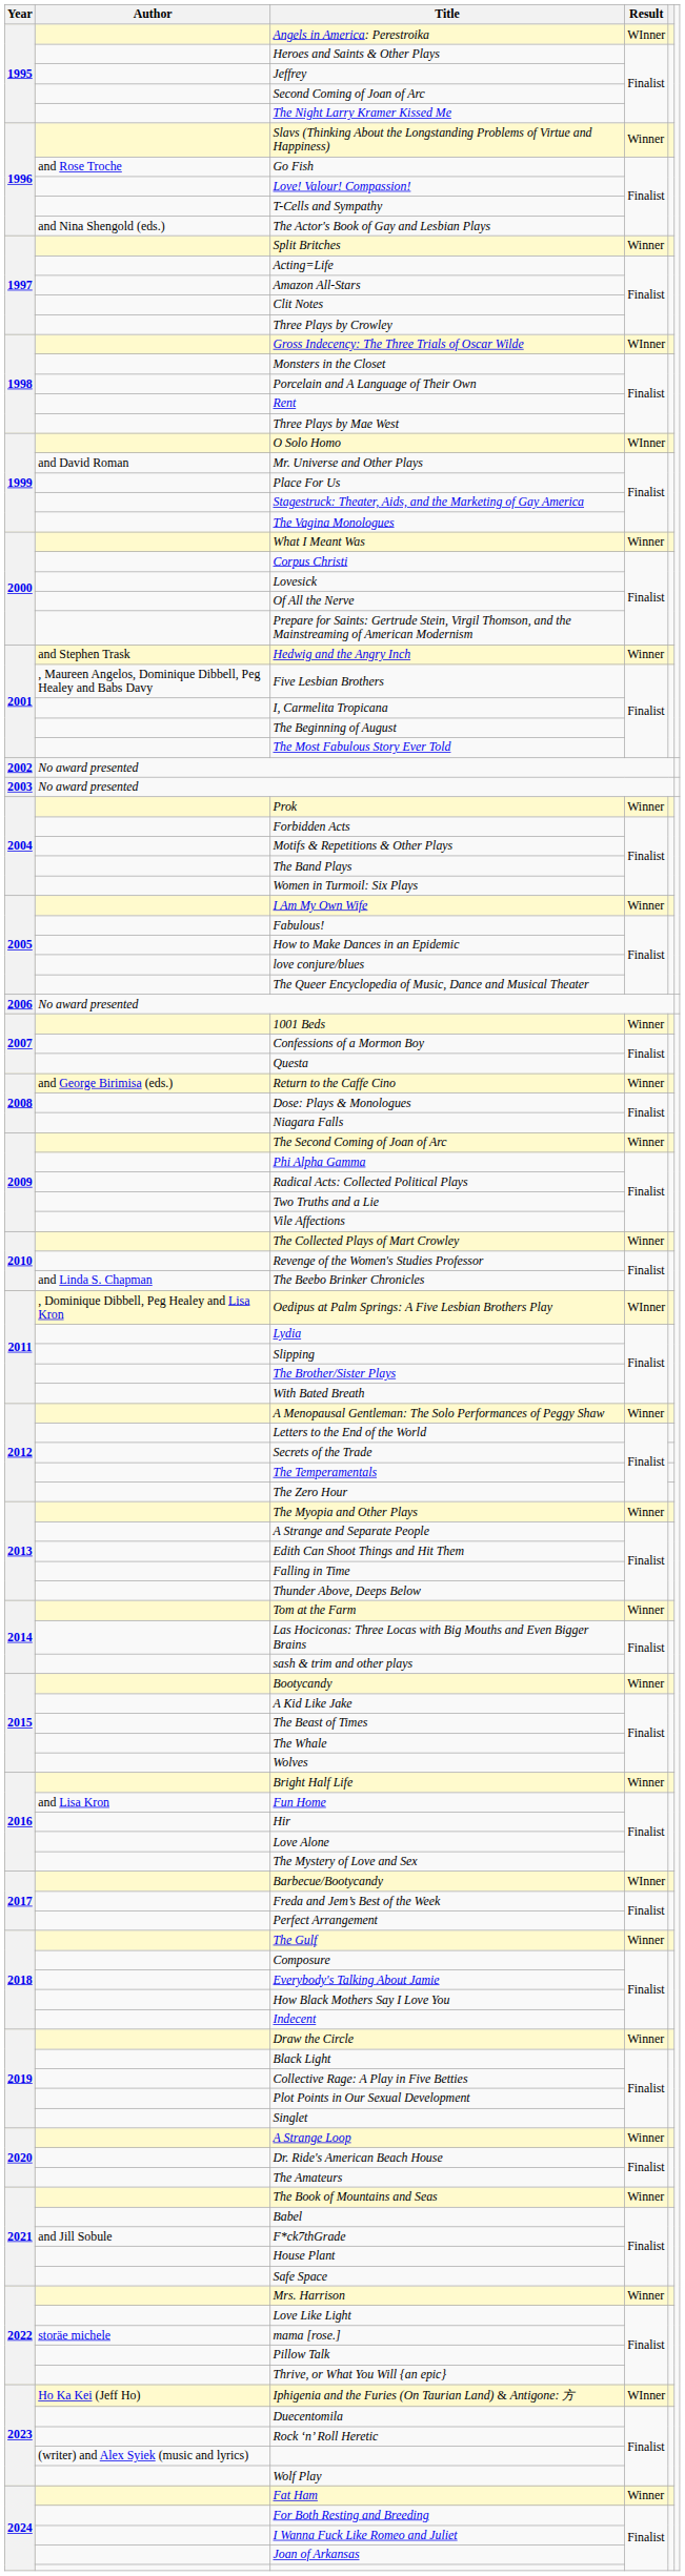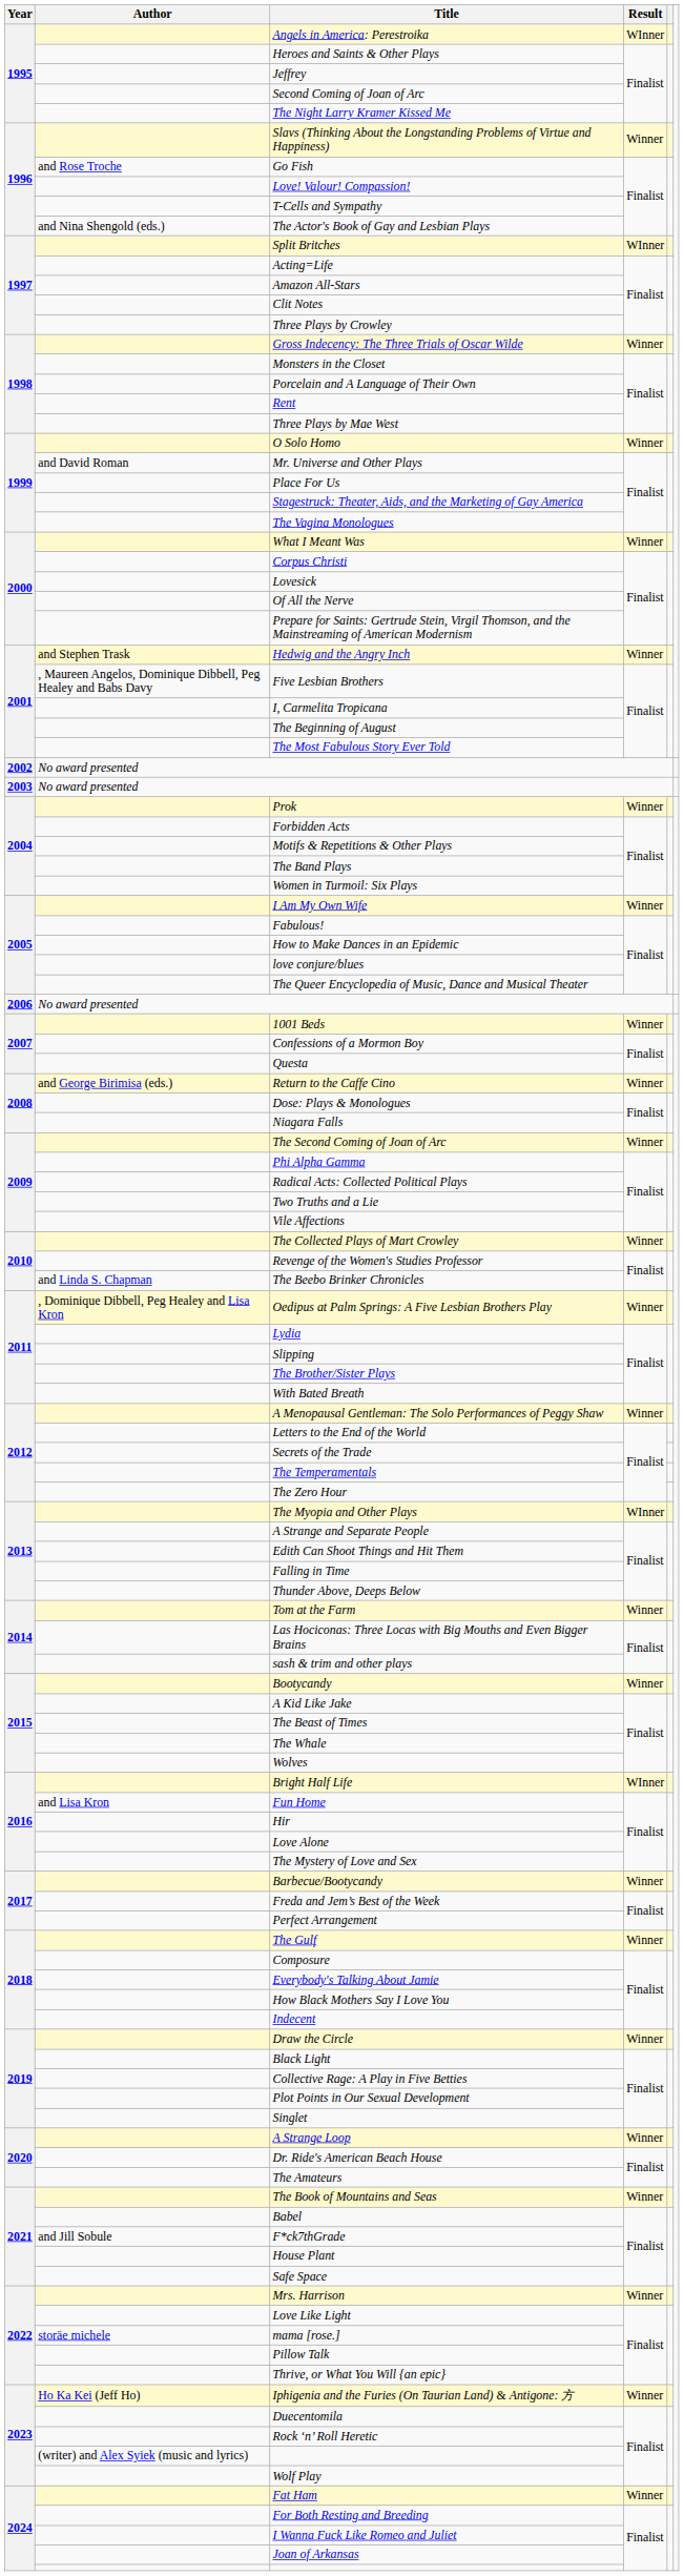 <table class="wikitable sortable">
 <tr>
 <th scope="col">Year</th>
 <th scope="col">Author</th>
 <th scope="col">Title</th>
 <th scope="col">Result</th>
 <th scope="col"></th>
 </tr>
 <tr style="background:LemonChiffon; color:black">
 <th rowspan="5"><a href='#'>1995</a></th>
 <td></td>
 <td><em><a href='#'>Angels in America</a>: Perestroika</em></td>
 <td>WInner</td>
 <td></td>
 </tr>
 <tr>
 <td></td>
 <td><em>Heroes and Saints & Other Plays</em></td>
 <td rowspan="4">Finalist</td>
 <td rowspan="4"></td>
 </tr>
 <tr>
 <td></td>
 <td><em>Jeffrey</em></td>
 </tr>
 <tr>
 <td></td>
 <td><em>Second Coming of Joan of Arc</em></td>
 </tr>
 <tr>
 <td></td>
 <td><em><a href='#'>The Night Larry Kramer Kissed Me</a></em></td>
 </tr>
 <tr style="background:LemonChiffon; color:black">
 <th rowspan="5"><a href='#'>1996</a></th>
 <td></td>
 <td><em>Slavs (Thinking About the Longstanding Problems of Virtue and Happiness)</em></td>
 <td>Winner</td>
 <td></td>
 </tr>
 <tr>
 <td> and <a href='#'>Rose Troche</a></td>
 <td><em>Go Fish</em></td>
 <td rowspan="4">Finalist</td>
 <td rowspan="4"></td>
 </tr>
 <tr>
 <td></td>
 <td><em><a href='#'>Love! Valour! Compassion!</a></em></td>
 </tr>
 <tr>
 <td></td>
 <td><em>T-Cells and Sympathy</em></td>
 </tr>
 <tr>
 <td> and Nina Shengold (eds.)</td>
 <td><em>The Actor's Book of Gay and Lesbian Plays</em></td>
 </tr>
 <tr style="background:LemonChiffon; color:black">
 <th rowspan="5"><a href='#'>1997</a></th>
 <td></td>
 <td><em>Split Britches</em></td>
-<td>Winner</td>
+<td>WInner</td>
 <td></td>
 </tr>
 <tr>
 <td></td>
 <td><em>Acting=Life</em></td>
 <td rowspan="4">Finalist</td>
 <td rowspan="4"></td>
 </tr>
 <tr>
 <td></td>
 <td><em>Amazon All-Stars</em></td>
 </tr>
 <tr>
 <td></td>
 <td><em>Clit Notes</em></td>
 </tr>
 <tr>
 <td></td>
 <td><em>Three Plays by Crowley</em></td>
 </tr>
 <tr style="background:LemonChiffon; color:black">
 <th rowspan="5"><a href='#'>1998</a></th>
 <td></td>
 <td><em><a href='#'>Gross Indecency: The Three Trials of Oscar Wilde</a></em></td>
-<td>WInner</td>
+<td>Winner</td>
 <td></td>
 </tr>
 <tr>
 <td></td>
 <td><em>Monsters in the Closet</em></td>
 <td rowspan="4">Finalist</td>
 <td rowspan="4"></td>
 </tr>
 <tr>
 <td></td>
 <td><em>Porcelain and A Language of Their Own</em></td>
 </tr>
 <tr>
 <td></td>
 <td><em><a href='#'>Rent</a></em></td>
 </tr>
 <tr>
 <td></td>
 <td><em>Three Plays by Mae West</em></td>
 </tr>
 <tr style="background:LemonChiffon; color:black">
 <th rowspan="5"><a href='#'>1999</a></th>
 <td></td>
 <td><em>O Solo Homo</em></td>
-<td>WInner</td>
+<td>Winner</td>
 <td></td>
 </tr>
 <tr>
 <td> and David Roman</td>
 <td><em>Mr. Universe and Other Plays</em></td>
 <td rowspan="4">Finalist</td>
 <td rowspan="4"></td>
 </tr>
 <tr>
 <td></td>
 <td><em>Place For Us</em></td>
 </tr>
 <tr>
 <td></td>
 <td><em><a href='#'>Stagestruck: Theater, Aids, and the Marketing of Gay America</a></em></td>
 </tr>
 <tr>
 <td></td>
 <td><em><a href='#'>The Vagina Monologues</a></em></td>
 </tr>
 <tr style="background:LemonChiffon; color:black">
 <th rowspan="5"><a href='#'>2000</a></th>
 <td></td>
 <td><em>What I Meant Was</em></td>
 <td>Winner</td>
 <td></td>
 </tr>
 <tr>
 <td></td>
 <td><em><a href='#'>Corpus Christi</a></em></td>
 <td rowspan="4">Finalist</td>
 <td rowspan="4"></td>
 </tr>
 <tr>
 <td></td>
 <td><em>Lovesick</em></td>
 </tr>
 <tr>
 <td></td>
 <td><em>Of All the Nerve</em></td>
 </tr>
 <tr>
 <td></td>
 <td><em>Prepare for Saints: Gertrude Stein, Virgil Thomson, and the Mainstreaming of American Modernism</em></td>
 </tr>
 <tr style="background:LemonChiffon; color:black">
 <th rowspan="5"><a href='#'>2001</a></th>
 <td> and Stephen Trask</td>
 <td><em><a href='#'>Hedwig and the Angry Inch</a></em></td>
 <td>Winner</td>
 <td></td>
 </tr>
 <tr>
 <td>, Maureen Angelos, Dominique Dibbell, Peg Healey and Babs Davy</td>
 <td><em>Five Lesbian Brothers</em></td>
 <td rowspan="4">Finalist</td>
 <td rowspan="4"></td>
 </tr>
 <tr>
 <td></td>
 <td><em>I, Carmelita Tropicana</em></td>
 </tr>
 <tr>
 <td></td>
 <td><em>The Beginning of August</em></td>
 </tr>
 <tr>
 <td></td>
 <td><em><a href='#'>The Most Fabulous Story Ever Told</a></em></td>
 </tr>
 <tr>
 <th><a href='#'>2002</a></th>
 <td colspan="4"><em>No award presented</em></td>
 <td></td>
 </tr>
 <tr>
 <th><a href='#'>2003</a></th>
 <td colspan="4"><em>No award presented</em></td>
 <td></td>
 </tr>
 <tr style="background:LemonChiffon; color:black">
 <th rowspan="5"><a href='#'>2004</a></th>
 <td></td>
 <td><em>Prok</em></td>
 <td>Winner</td>
 <td></td>
 </tr>
 <tr>
 <td></td>
 <td><em>Forbidden Acts</em></td>
 <td rowspan="4">Finalist</td>
 <td rowspan="4"></td>
 </tr>
 <tr>
 <td></td>
 <td><em>Motifs & Repetitions & Other Plays</em></td>
 </tr>
 <tr>
 <td></td>
 <td><em>The Band Plays</em></td>
 </tr>
 <tr>
 <td></td>
 <td><em>Women in Turmoil: Six Plays</em></td>
 </tr>
 <tr style="background:LemonChiffon; color:black">
 <th rowspan="5"><a href='#'>2005</a></th>
 <td></td>
 <td><em><a href='#'>I Am My Own Wife</a></em></td>
 <td>Winner</td>
 <td></td>
 </tr>
 <tr>
 <td></td>
 <td><em>Fabulous!</em></td>
 <td rowspan="4">Finalist</td>
 <td rowspan="4"></td>
 </tr>
 <tr>
 <td></td>
 <td><em>How to Make Dances in an Epidemic</em></td>
 </tr>
 <tr>
 <td></td>
 <td><em>love conjure/blues</em></td>
 </tr>
 <tr>
 <td></td>
 <td><em>The Queer Encyclopedia of Music, Dance and Musical Theater</em></td>
 </tr>
 <tr>
 <th><a href='#'>2006</a></th>
 <td colspan="4"><em>No award presented</em></td>
 <td></td>
 </tr>
 <tr style="background:LemonChiffon; color:black">
 <th rowspan="3"><a href='#'>2007</a></th>
 <td></td>
 <td><em>1001 Beds</em></td>
 <td>Winner</td>
 <td></td>
 </tr>
 <tr>
 <td></td>
 <td><em>Confessions of a Mormon Boy</em></td>
 <td rowspan="2">Finalist</td>
 <td rowspan="2"></td>
 </tr>
 <tr>
 <td></td>
 <td><em>Questa</em></td>
 </tr>
 <tr style="background:LemonChiffon; color:black">
 <th rowspan="3"><a href='#'>2008</a></th>
 <td> and <a href='#'>George Birimisa</a> (eds.)</td>
 <td><em>Return to the Caffe Cino</em></td>
 <td>Winner</td>
 <td></td>
 </tr>
 <tr>
 <td></td>
 <td><em>Dose: Plays & Monologues</em></td>
 <td rowspan="2">Finalist</td>
 <td rowspan="2"></td>
 </tr>
 <tr>
 <td></td>
 <td><em>Niagara Falls</em></td>
 </tr>
 <tr style="background:LemonChiffon; color:black">
 <th rowspan="5"><a href='#'>2009</a></th>
 <td></td>
 <td><em>The Second Coming of Joan of Arc</em></td>
 <td>Winner</td>
 <td></td>
 </tr>
 <tr>
 <td></td>
 <td><em><a href='#'>Phi Alpha Gamma</a></em></td>
 <td rowspan="4">Finalist</td>
 <td rowspan="4"></td>
 </tr>
 <tr>
 <td></td>
 <td><em>Radical Acts: Collected Political Plays</em></td>
 </tr>
 <tr>
 <td></td>
 <td><em>Two Truths and a Lie</em></td>
 </tr>
 <tr>
 <td></td>
 <td><em>Vile Affections</em></td>
 </tr>
 <tr style="background:LemonChiffon; color:black">
 <th rowspan="3"><a href='#'>2010</a></th>
 <td></td>
 <td><em>The Collected Plays of Mart Crowley</em></td>
 <td>Winner</td>
 <td></td>
 </tr>
 <tr>
 <td></td>
 <td><em>Revenge of the Women's Studies Professor</em></td>
 <td rowspan="2">Finalist</td>
 <td rowspan="2"></td>
 </tr>
 <tr>
 <td> and <a href='#'>Linda S. Chapman</a></td>
 <td><em>The Beebo Brinker Chronicles</em></td>
 </tr>
 <tr style="background:LemonChiffon; color:black">
 <th rowspan="5"><a href='#'>2011</a></th>
 <td>, Dominique Dibbell, Peg Healey and <a href='#'>Lisa Kron</a></td>
 <td><em>Oedipus at Palm Springs: A Five Lesbian Brothers Play</em></td>
-<td>WInner</td>
+<td>Winner</td>
 <td></td>
 </tr>
 <tr>
 <td></td>
 <td><em><a href='#'>Lydia</a></em></td>
 <td rowspan="4">Finalist</td>
 <td rowspan="4"></td>
 </tr>
 <tr>
 <td></td>
 <td><em>Slipping</em></td>
 </tr>
 <tr>
 <td></td>
 <td><em><a href='#'>The Brother/Sister Plays</a></em></td>
 </tr>
 <tr>
 <td></td>
 <td><em>With Bated Breath</em></td>
 </tr>
 <tr style="background:LemonChiffon; color:black">
 <th rowspan="5"><a href='#'>2012</a></th>
 <td></td>
 <td><em>A Menopausal Gentleman: The Solo Performances of Peggy Shaw</em></td>
 <td>Winner</td>
 <td></td>
 </tr>
 <tr>
 <td></td>
 <td><em>Letters to the End of the World</em></td>
 <td rowspan="4">Finalist</td>
 <td></td>
 </tr>
 <tr>
 <td></td>
 <td><em>Secrets of the Trade</em></td>
 <td></td>
 </tr>
 <tr>
 <td></td>
 <td><em><a href='#'>The Temperamentals</a></em></td>
 <td></td>
 </tr>
 <tr>
 <td></td>
 <td><em>The Zero Hour</em></td>
 <td></td>
 </tr>
 <tr style="background:LemonChiffon; color:black">
 <th rowspan="5"><a href='#'>2013</a></th>
 <td></td>
 <td><em>The Myopia and Other Plays</em></td>
-<td>Winner</td>
+<td>WInner</td>
 <td></td>
 </tr>
 <tr>
 <td></td>
 <td><em>A Strange and Separate People</em></td>
 <td rowspan="4">Finalist</td>
 <td rowspan="4"></td>
 </tr>
 <tr>
 <td></td>
 <td><em>Edith Can Shoot Things and Hit Them</em></td>
 </tr>
 <tr>
 <td></td>
 <td><em>Falling in Time</em></td>
 </tr>
 <tr>
 <td></td>
 <td><em>Thunder Above, Deeps Below</em></td>
 </tr>
 <tr style="background:LemonChiffon; color:black">
 <th rowspan="3"><a href='#'>2014</a></th>
 <td></td>
 <td><em>Tom at the Farm</em></td>
 <td>Winner</td>
 <td></td>
 </tr>
 <tr>
 <td></td>
 <td><em>Las Hociconas: Three Locas with Big Mouths and Even Bigger Brains</em></td>
 <td rowspan="2">Finalist</td>
 <td rowspan="2"></td>
 </tr>
 <tr>
 <td></td>
 <td><em>sash & trim and other plays</em></td>
 </tr>
 <tr style="background:LemonChiffon; color:black">
 <th rowspan="5"><a href='#'>2015</a></th>
 <td></td>
 <td><em>Bootycandy</em></td>
 <td>Winner</td>
 <td></td>
 </tr>
 <tr>
 <td></td>
 <td><em>A Kid Like Jake</em></td>
 <td rowspan="4">Finalist</td>
 <td rowspan="4"></td>
 </tr>
 <tr>
 <td></td>
 <td><em>The Beast of Times</em></td>
 </tr>
 <tr>
 <td></td>
 <td><em>The Whale</em></td>
 </tr>
 <tr>
 <td></td>
 <td><em>Wolves</em></td>
 </tr>
 <tr style="background:LemonChiffon; color:black">
 <th rowspan="5"><a href='#'>2016</a></th>
 <td></td>
 <td><em>Bright Half Life</em></td>
-<td>Winner</td>
+<td>WInner</td>
 <td></td>
 </tr>
 <tr>
 <td> and <a href='#'>Lisa Kron</a></td>
 <td><em><a href='#'>Fun Home</a></em></td>
 <td rowspan="4">Finalist</td>
 <td rowspan="4"></td>
 </tr>
 <tr>
 <td></td>
 <td><em>Hir</em></td>
 </tr>
 <tr>
 <td></td>
 <td><em>Love Alone</em></td>
 </tr>
 <tr>
 <td></td>
 <td><em>The Mystery of Love and Sex</em></td>
 </tr>
 <tr style="background:LemonChiffon; color:black">
 <th rowspan="3"><a href='#'>2017</a></th>
 <td></td>
 <td><em>Barbecue/Bootycandy</em></td>
-<td>WInner</td>
+<td>Winner</td>
 <td></td>
 </tr>
 <tr>
 <td></td>
 <td><em>Freda and Jem’s Best of the Week</em></td>
 <td rowspan="2">Finalist</td>
 <td rowspan="2"></td>
 </tr>
 <tr>
 <td></td>
 <td><em>Perfect Arrangement</em></td>
 </tr>
 <tr style="background:LemonChiffon; color:black">
 <th rowspan="5"><a href='#'>2018</a></th>
 <td></td>
 <td><em><a href='#'>The Gulf</a></em></td>
 <td>Winner</td>
 <td></td>
 </tr>
 <tr>
 <td></td>
 <td><em>Composure</em></td>
 <td rowspan="4">Finalist</td>
 <td rowspan="4"></td>
 </tr>
 <tr>
 <td></td>
 <td><em><a href='#'>Everybody's Talking About Jamie</a></em></td>
 </tr>
 <tr>
 <td></td>
 <td><em>How Black Mothers Say I Love You</em></td>
 </tr>
 <tr>
 <td></td>
 <td><em><a href='#'>Indecent</a></em></td>
 </tr>
 <tr style="background:LemonChiffon; color:black">
 <th rowspan="5"><a href='#'>2019</a></th>
 <td></td>
 <td><em>Draw the Circle</em></td>
 <td>Winner</td>
 <td></td>
 </tr>
 <tr>
 <td></td>
 <td><em>Black Light</em></td>
 <td rowspan="4">Finalist</td>
 <td rowspan="4"></td>
 </tr>
 <tr>
 <td></td>
 <td><em>Collective Rage: A Play in Five Betties</em></td>
 </tr>
 <tr>
 <td></td>
 <td><em>Plot Points in Our Sexual Development</em></td>
 </tr>
 <tr>
 <td></td>
 <td><em>Singlet</em></td>
 </tr>
 <tr style="background:LemonChiffon; color:black">
 <th rowspan="3"><a href='#'>2020</a></th>
 <td></td>
 <td><em><a href='#'>A Strange Loop</a></em></td>
 <td>Winner</td>
 <td></td>
 </tr>
 <tr>
 <td></td>
 <td><em>Dr. Ride's American Beach House</em></td>
 <td rowspan="2">Finalist</td>
 <td rowspan="2"></td>
 </tr>
 <tr>
 <td></td>
 <td><em>The Amateurs</em></td>
 </tr>
 <tr style="background:LemonChiffon; color:black">
 <th rowspan="5"><a href='#'>2021</a></th>
 <td></td>
 <td><em>The Book of Mountains and Seas</em></td>
 <td>Winner</td>
 <td></td>
 </tr>
 <tr>
 <td></td>
 <td><em>Babel</em></td>
 <td rowspan="4">Finalist</td>
 <td rowspan="4"></td>
 </tr>
 <tr>
 <td> and Jill Sobule</td>
 <td><em>F*ck7thGrade</em></td>
 </tr>
 <tr>
 <td></td>
 <td><em>House Plant</em></td>
 </tr>
 <tr>
 <td></td>
 <td><em>Safe Space</em></td>
 </tr>
 <tr style="background:LemonChiffon; color:black">
 <th rowspan="5"><a href='#'>2022</a></th>
 <td></td>
 <td><em>Mrs. Harrison</em></td>
 <td>Winner</td>
 <td></td>
 </tr>
 <tr>
 <td></td>
 <td><em>Love Like Light</em></td>
 <td rowspan="4">Finalist</td>
 <td rowspan="4"></td>
 </tr>
 <tr>
 <td><a href='#'>storäe michele</a></td>
 <td><em>mama [rose.]</em></td>
 </tr>
 <tr>
 <td></td>
 <td><em>Pillow Talk</em></td>
 </tr>
 <tr>
 <td></td>
 <td><em>Thrive, or What You Will {an epic}</em></td>
 </tr>
 <tr style="background:LemonChiffon; color:black">
 <th rowspan="5"><a href='#'>2023</a></th>
 <td><a href='#'>Ho Ka Kei</a> (Jeff Ho)</td>
 <td><em>Iphigenia and the Furies (On Taurian Land)</em> & <em>Antigone: 方</em></td>
-<td>WInner</td>
+<td>Winner</td>
 <td></td>
 </tr>
 <tr>
 <td></td>
 <td><em>Duecentomila</em></td>
 <td rowspan="4">Finalist</td>
 <td rowspan="4"></td>
 </tr>
 <tr>
 <td></td>
 <td><em>Rock ‘n’ Roll Heretic</em></td>
 </tr>
 <tr>
 <td> (writer) and <a href='#'>Alex Syiek</a> (music and lyrics)</td>
 <td></td>
 </tr>
 <tr>
 <td></td>
 <td><em>Wolf Play</em></td>
 </tr>
 <tr style="background:LemonChiffon; color:black">
 <th rowspan="5"><a href='#'>2024</a></th>
 <td></td>
 <td><em><a href='#'>Fat Ham</a></em></td>
 <td>Winner</td>
 <td></td>
 </tr>
 <tr>
 <td></td>
 <td><em><a href='#'>For Both Resting and Breeding</a></em></td>
 <td rowspan="4">Finalist</td>
 <td rowspan="4"></td>
 </tr>
 <tr>
 <td></td>
 <td><em><a href='#'>I Wanna Fuck Like Romeo and Juliet</a></em></td>
 </tr>
 <tr>
 <td></td>
 <td><em><a href='#'>Joan of Arkansas</a></em></td>
 </tr>
 <tr>
 <td></td>
 <td></td>
 </tr>
 </table>
